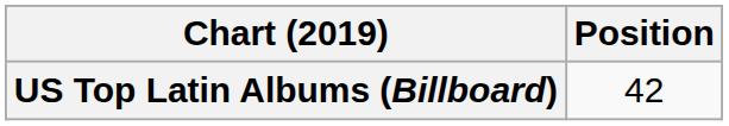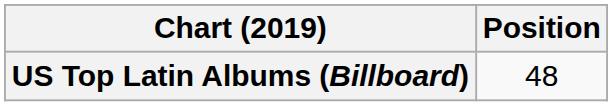 <table class="wikitable plainrowheaders" style="text-align:center">
 <tr>
 <th scope="col">Chart (2019)</th>
 <th scope="col">Position</th>
 </tr>
 <tr>
 <th scope="row">US Top Latin Albums (<em>Billboard</em>)</th>
-<td>42</td>
+<td>48</td>
 </tr>
 </table>
